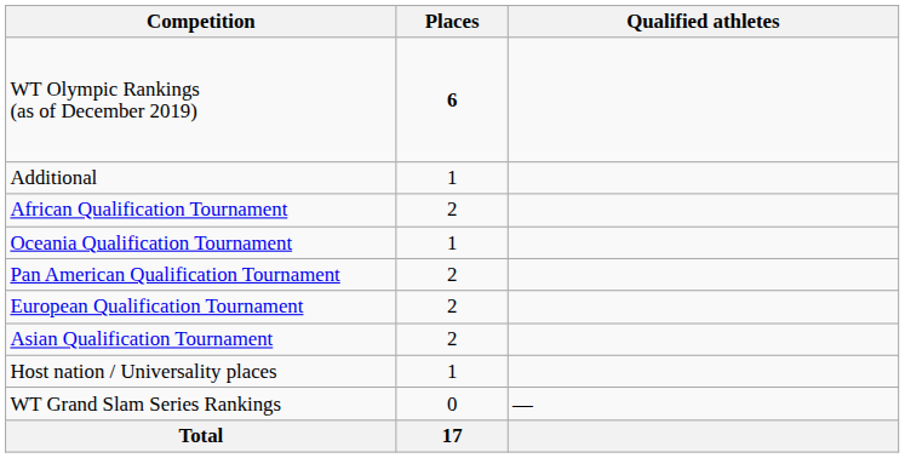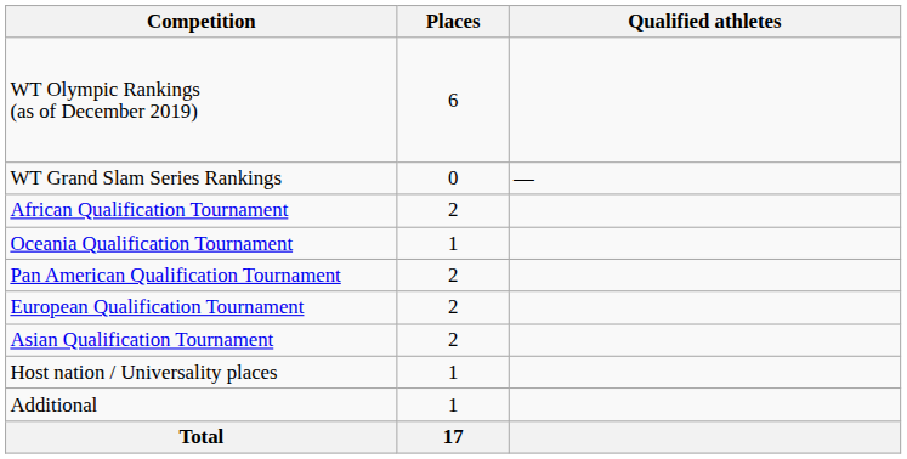 <table class="wikitable">
 <tr>
 <th width=300>Competition</th>
 <th width=80>Places</th>
 <th width=300>Qualified athletes</th>
 </tr>
 <tr>
 <td>WT Olympic Rankings<br>(as of December 2019)</td>
-<td align="center"><strong>6</strong></td>
+<td align="center">6</td>
 <td><br><br><br><br><br></td>
 </tr>
 <tr>
-<td>Additional</td>
-<td align="center">1</td>
-<td></td>
+<td>WT Grand Slam Series Rankings</td>
+<td align=center>0</td>
+<td>—</td>
 </tr>
 <tr>
 <td><a href='#'>African Qualification Tournament</a></td>
 <td align="center">2</td>
 <td><br></td>
 </tr>
 <tr>
 <td><a href='#'>Oceania Qualification Tournament</a></td>
 <td align="center">1</td>
 <td></td>
 </tr>
 <tr>
 <td><a href='#'>Pan American Qualification Tournament</a></td>
 <td align="center">2</td>
 <td><br></td>
 </tr>
 <tr>
 <td><a href='#'>European Qualification Tournament</a></td>
 <td align="center">2</td>
 <td><br></td>
 </tr>
 <tr>
 <td><a href='#'>Asian Qualification Tournament</a></td>
 <td align="center">2</td>
 <td><br></td>
 </tr>
 <tr>
 <td>Host nation / Universality places</td>
 <td align="center">1</td>
 <td></td>
 </tr>
 <tr>
-<td>WT Grand Slam Series Rankings</td>
-<td align=center>0</td>
-<td>—</td>
+<td>Additional</td>
+<td align="center">1</td>
+<td></td>
 </tr>
 <tr>
 <th>Total</th>
 <th>17</th>
 <th></th>
 </tr>
 </table>
